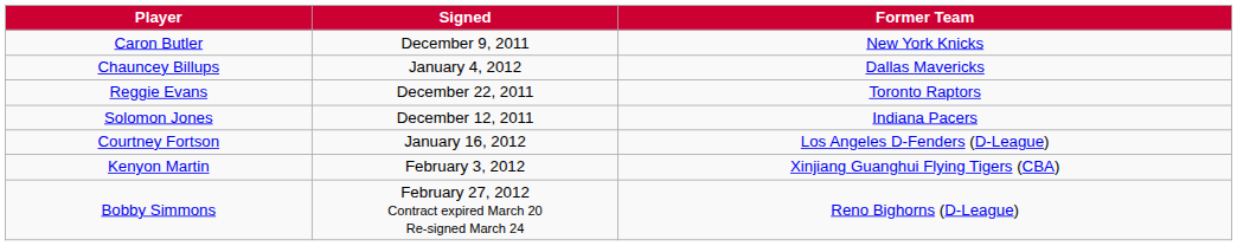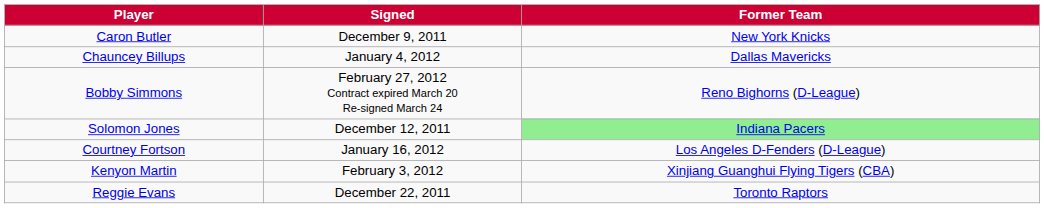 <table class="wikitable sortable sortable">
 <tr>
 <th style="background:#CC0033; color:white" width="10%">Player</th>
 <th style="background:#CC0033; color:white" width="10%">Signed</th>
 <th style="background:#CC0033; color:white" width="20%">Former Team</th>
 </tr>
 <tr style="text-align: center">
 <td><a href='#'>Caron Butler</a></td>
 <td>December 9, 2011</td>
 <td><a href='#'>New York Knicks</a></td>
 </tr>
 <tr style="text-align: center">
 <td><a href='#'>Chauncey Billups</a></td>
 <td>January 4, 2012</td>
 <td><a href='#'>Dallas Mavericks</a></td>
 </tr>
 <tr style="text-align: center">
-<td><a href='#'>Reggie Evans</a></td>
-<td>December 22, 2011</td>
-<td><a href='#'>Toronto Raptors</a></td>
+<td><a href='#'>Bobby Simmons</a></td>
+<td>February 27, 2012 <br><small>Contract expired March 20 <br>Re-signed March 24</small></td>
+<td><a href='#'>Reno Bighorns</a> (<a href='#'>D-League</a>)</td>
 </tr>
 <tr style="text-align: center">
 <td><a href='#'>Solomon Jones</a></td>
 <td>December 12, 2011</td>
-<td><a href='#'>Indiana Pacers</a></td>
+<td style="background: lightgreen;"><a href='#'>Indiana Pacers</a></td>
 </tr>
 <tr style="text-align: center">
 <td><a href='#'>Courtney Fortson</a></td>
 <td>January 16, 2012</td>
 <td><a href='#'>Los Angeles D-Fenders</a> (<a href='#'>D-League</a>)</td>
 </tr>
 <tr style="text-align: center">
 <td><a href='#'>Kenyon Martin</a></td>
 <td>February 3, 2012</td>
 <td><a href='#'>Xinjiang Guanghui Flying Tigers</a> (<a href='#'>CBA</a>)</td>
 </tr>
 <tr style="text-align: center">
-<td><a href='#'>Bobby Simmons</a></td>
-<td>February 27, 2012 <br><small>Contract expired March 20 <br>Re-signed March 24</small></td>
-<td><a href='#'>Reno Bighorns</a> (<a href='#'>D-League</a>)</td>
+<td><a href='#'>Reggie Evans</a></td>
+<td>December 22, 2011</td>
+<td><a href='#'>Toronto Raptors</a></td>
 </tr>
 </table>
